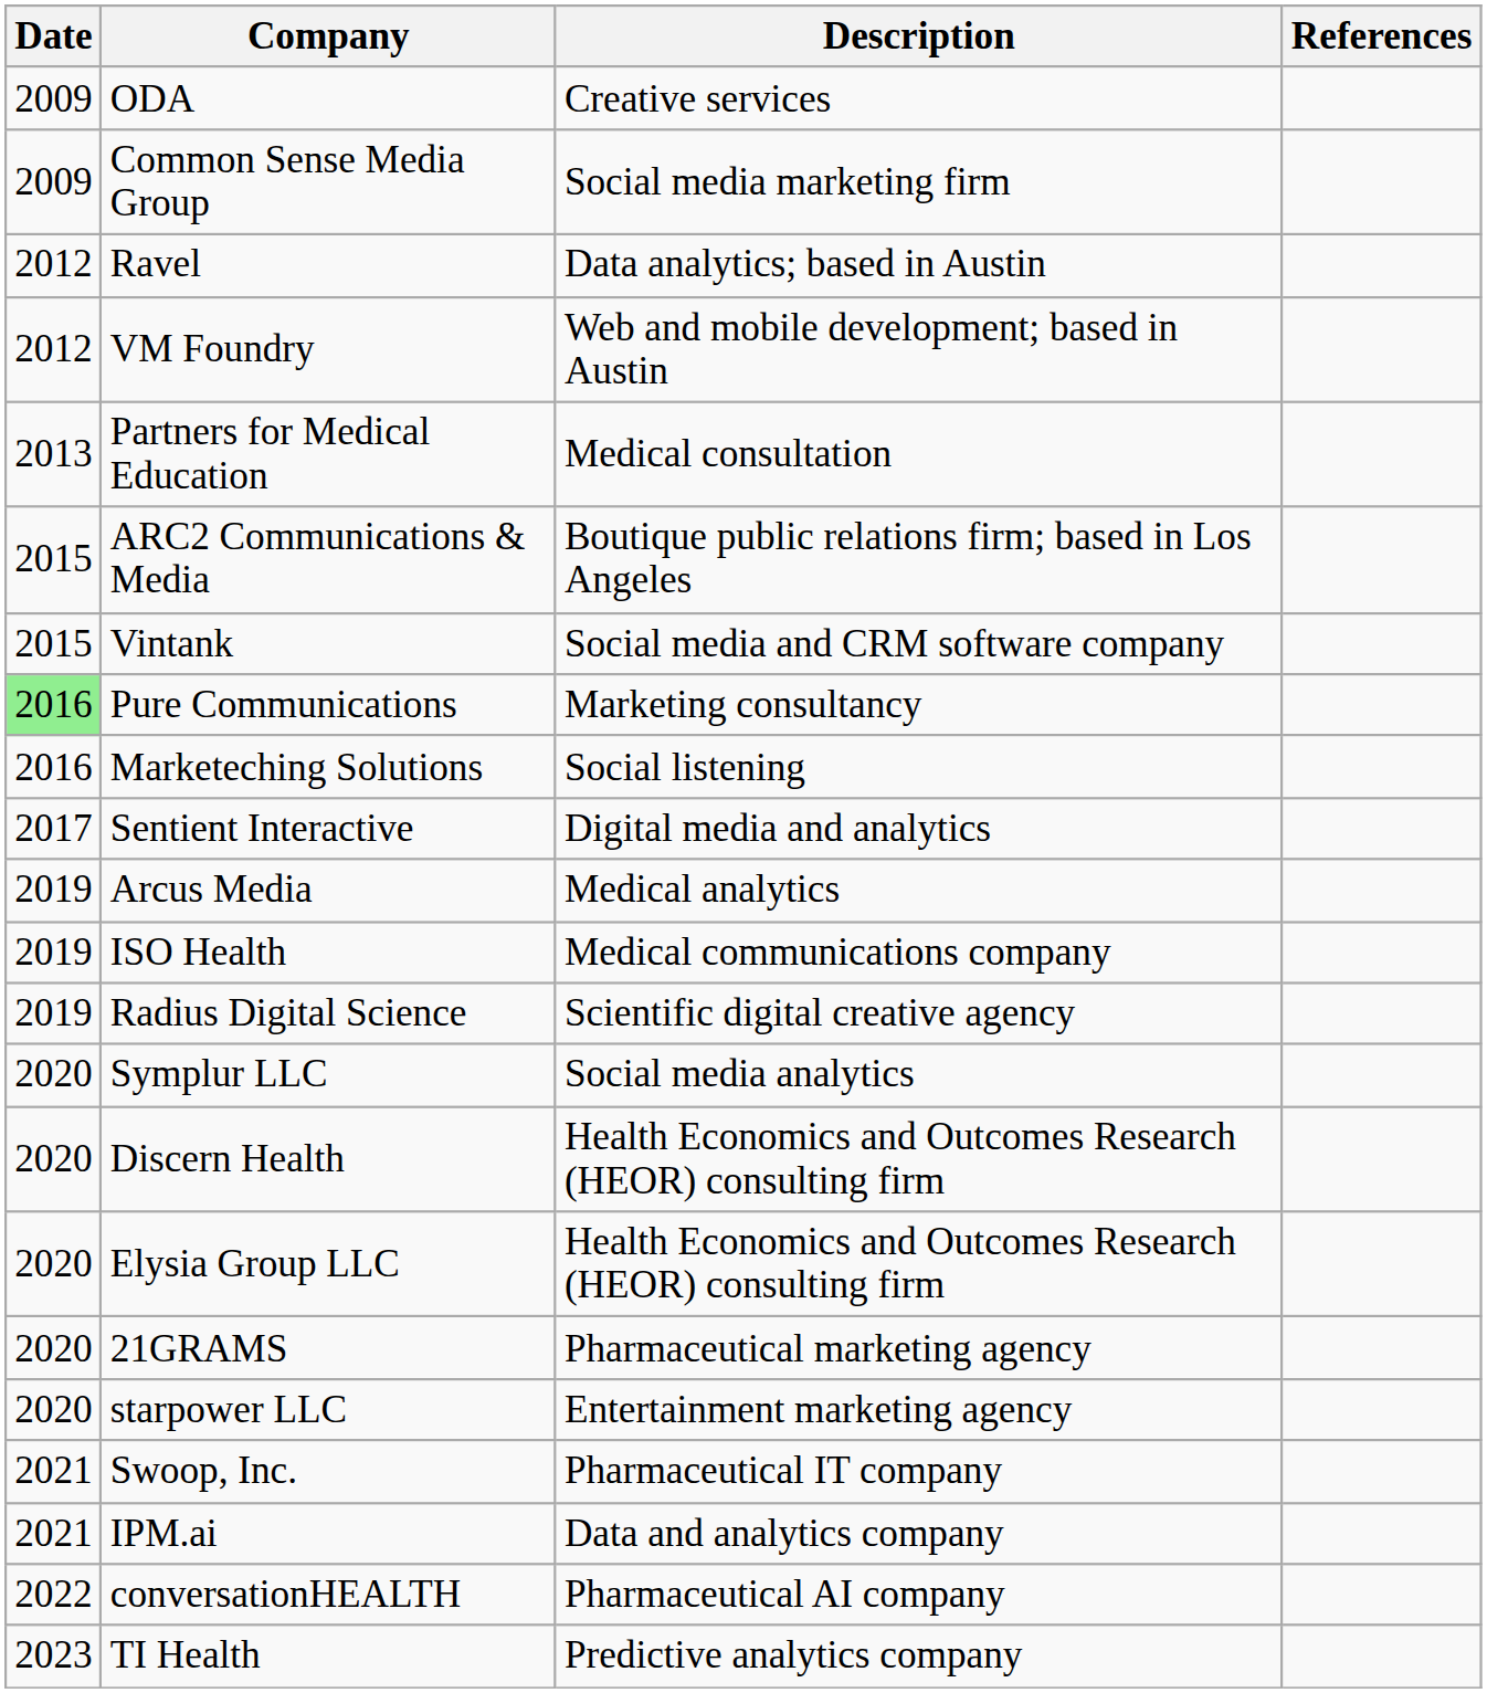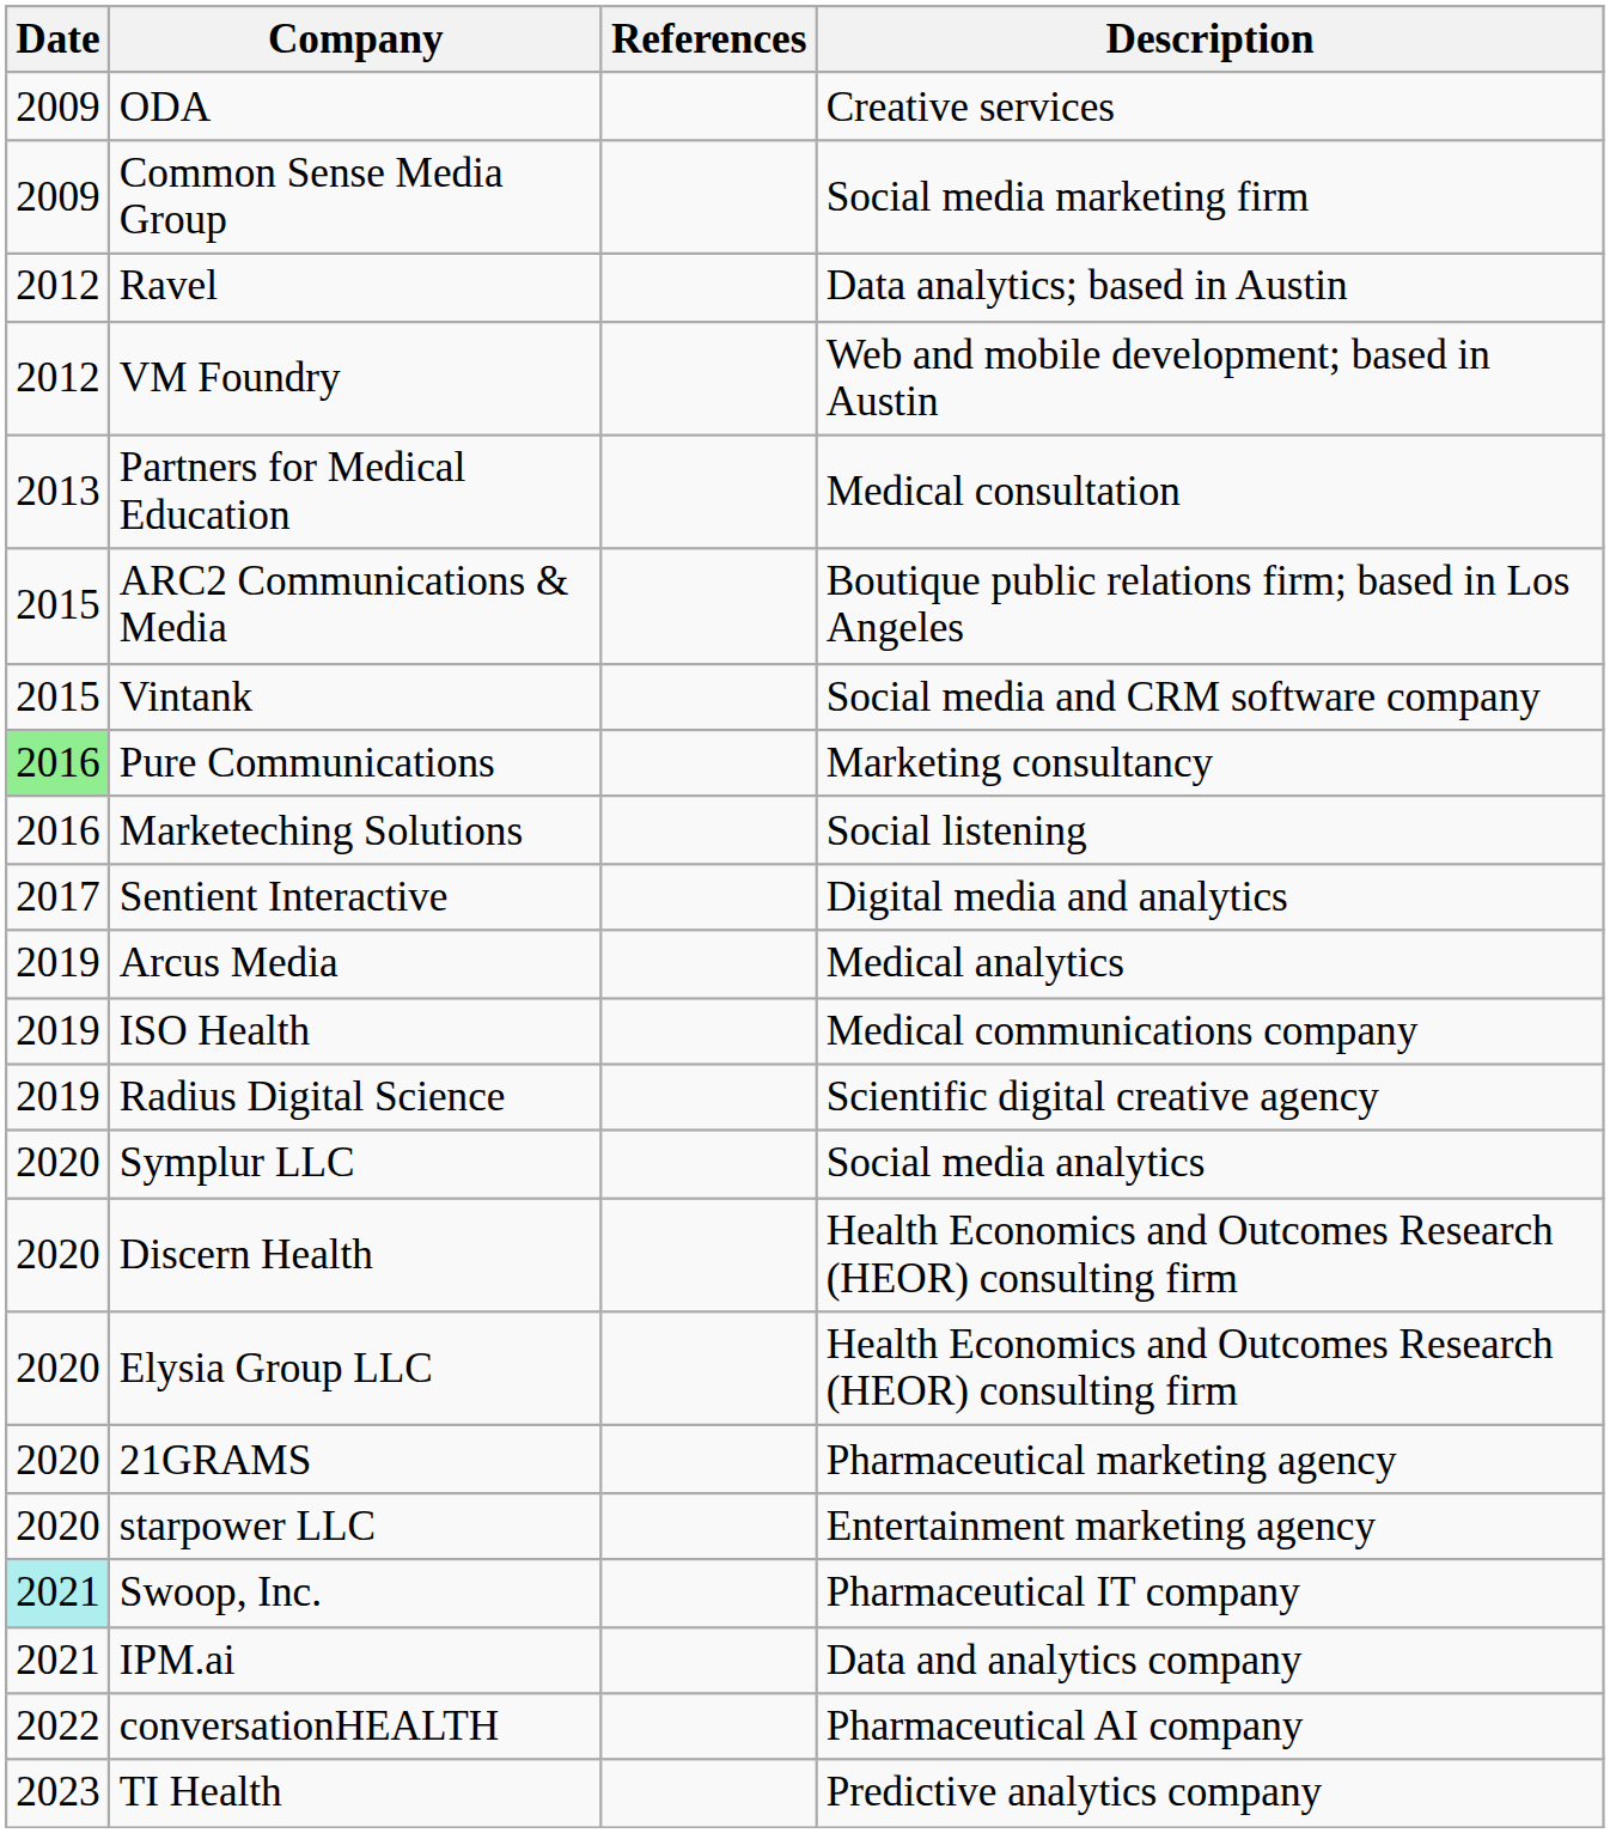 <table class="wikitable">
 <tr>
 <th>Date</th>
 <th scope="col" width="200px">Company</th>
+<th scope="col" width="30px">References</th>
 <th scope="col" width="400px">Description</th>
-<th scope="col" width="30px">References</th>
 </tr>
 <tr>
 <td>2009</td>
 <td>ODA</td>
+<td></td>
 <td>Creative services</td>
-<td></td>
 </tr>
 <tr>
 <td>2009</td>
 <td>Common Sense Media Group</td>
+<td></td>
 <td>Social media marketing firm</td>
-<td></td>
 </tr>
 <tr>
 <td>2012</td>
 <td>Ravel</td>
+<td></td>
 <td>Data analytics; based in Austin</td>
-<td></td>
 </tr>
 <tr>
 <td>2012</td>
 <td>VM Foundry</td>
+<td></td>
 <td>Web and mobile development; based in Austin</td>
-<td></td>
 </tr>
 <tr>
 <td>2013</td>
 <td>Partners for Medical Education</td>
+<td></td>
 <td>Medical consultation</td>
-<td></td>
 </tr>
 <tr>
 <td>2015</td>
 <td>ARC2 Communications & Media</td>
+<td></td>
 <td>Boutique public relations firm; based in Los Angeles</td>
-<td></td>
 </tr>
 <tr>
 <td>2015</td>
 <td>Vintank</td>
+<td></td>
 <td>Social media and CRM software company</td>
-<td></td>
 </tr>
 <tr>
 <td style="background: lightgreen;">2016</td>
 <td>Pure Communications</td>
+<td></td>
 <td>Marketing consultancy</td>
-<td></td>
 </tr>
 <tr>
 <td>2016</td>
 <td>Marketeching Solutions</td>
+<td></td>
 <td>Social listening</td>
-<td></td>
 </tr>
 <tr>
 <td>2017</td>
 <td>Sentient Interactive</td>
+<td></td>
 <td>Digital media and analytics</td>
-<td></td>
 </tr>
 <tr>
 <td>2019</td>
 <td>Arcus Media</td>
+<td></td>
 <td>Medical analytics</td>
-<td></td>
 </tr>
 <tr>
 <td>2019</td>
 <td>ISO Health</td>
+<td></td>
 <td>Medical communications company</td>
-<td></td>
 </tr>
 <tr>
 <td>2019</td>
 <td>Radius Digital Science</td>
+<td></td>
 <td>Scientific digital creative agency</td>
-<td></td>
 </tr>
 <tr>
 <td>2020</td>
 <td>Symplur LLC</td>
+<td></td>
 <td>Social media analytics</td>
-<td></td>
 </tr>
 <tr>
 <td>2020</td>
 <td>Discern Health</td>
+<td></td>
 <td>Health Economics and Outcomes Research (HEOR) consulting firm</td>
-<td></td>
 </tr>
 <tr>
 <td>2020</td>
 <td>Elysia Group LLC</td>
+<td></td>
 <td>Health Economics and Outcomes Research (HEOR) consulting firm</td>
-<td></td>
 </tr>
 <tr>
 <td>2020</td>
 <td>21GRAMS</td>
+<td></td>
 <td>Pharmaceutical marketing agency</td>
-<td></td>
 </tr>
 <tr>
 <td>2020</td>
 <td>starpower LLC</td>
+<td></td>
 <td>Entertainment marketing agency</td>
-<td></td>
 </tr>
 <tr>
-<td>2021</td>
+<td style="background: paleturquoise;">2021</td>
 <td>Swoop, Inc.</td>
+<td></td>
 <td>Pharmaceutical IT company</td>
-<td></td>
 </tr>
 <tr>
 <td>2021</td>
 <td>IPM.ai</td>
+<td></td>
 <td>Data and analytics company</td>
-<td></td>
 </tr>
 <tr>
 <td>2022</td>
 <td>conversationHEALTH</td>
+<td></td>
 <td>Pharmaceutical AI company</td>
-<td></td>
 </tr>
 <tr>
 <td>2023</td>
 <td>TI Health</td>
+<td></td>
 <td>Predictive analytics company</td>
-<td></td>
 </tr>
 </table>
